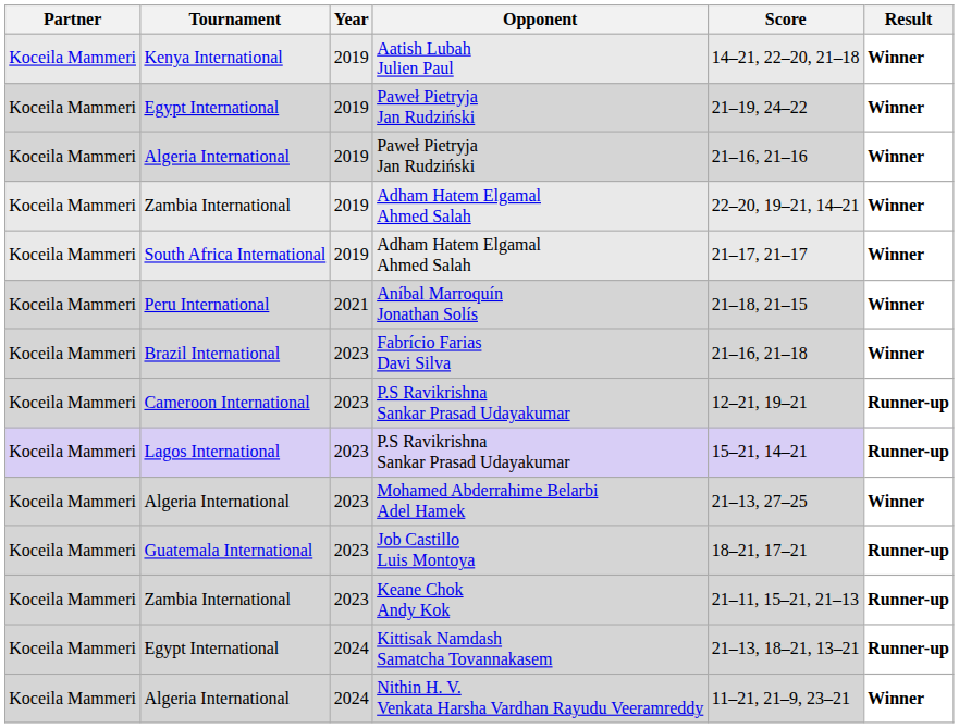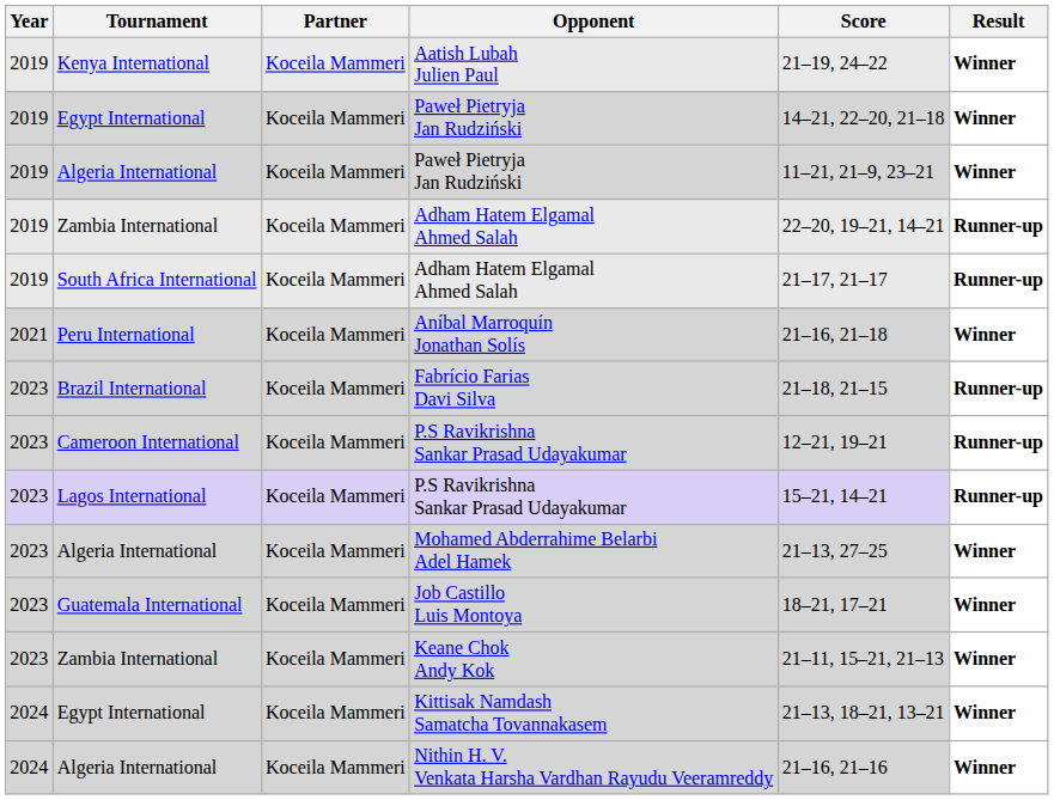 <table class="sortable wikitable" style="font-size: 90%;">
 <tr>
+<th>Year</th>
+<th>Tournament</th>
 <th>Partner</th>
-<th>Tournament</th>
-<th>Year</th>
 <th>Opponent</th>
 <th>Score</th>
 <th>Result</th>
 </tr>
 <tr style="background:#E9E9E9">
+<td align="center">2019</td>
+<td align="left"><a href='#'>Kenya International</a></td>
 <td align="left"> <a href='#'>Koceila Mammeri</a></td>
-<td align="left"><a href='#'>Kenya International</a></td>
+<td align="left"> <a href='#'>Aatish Lubah</a><br> <a href='#'>Julien Paul</a></td>
+<td align="left">21–19, 24–22</td>
+<td style="text-align:left; background:white"> <strong>Winner</strong></td>
+</tr>
+<tr style="background:#D5D5D5">
 <td align="center">2019</td>
-<td align="left"> <a href='#'>Aatish Lubah</a><br> <a href='#'>Julien Paul</a></td>
+<td align="left"><a href='#'>Egypt International</a></td>
+<td align="left"> Koceila Mammeri</td>
+<td align="left"> <a href='#'>Paweł Pietryja</a><br> <a href='#'>Jan Rudziński</a></td>
 <td align="left">14–21, 22–20, 21–18</td>
 <td style="text-align:left; background:white"> <strong>Winner</strong></td>
 </tr>
 <tr style="background:#D5D5D5">
+<td align="center">2019</td>
+<td align="left"><a href='#'>Algeria International</a></td>
 <td align="left"> Koceila Mammeri</td>
-<td align="left"><a href='#'>Egypt International</a></td>
-<td align="center">2019</td>
-<td align="left"> <a href='#'>Paweł Pietryja</a><br> <a href='#'>Jan Rudziński</a></td>
-<td align="left">21–19, 24–22</td>
-<td style="text-align:left; background:white"> <strong>Winner</strong></td>
-</tr>
-<tr style="background:#D5D5D5">
-<td align="left"> Koceila Mammeri</td>
-<td align="left"><a href='#'>Algeria International</a></td>
-<td align="center">2019</td>
 <td align="left"> Paweł Pietryja<br> Jan Rudziński</td>
-<td align="left">21–16, 21–16</td>
+<td align="left">11–21, 21–9, 23–21</td>
 <td style="text-align:left; background:white"> <strong>Winner</strong></td>
 </tr>
 <tr style="background:#E9E9E9">
+<td align="center">2019</td>
+<td align="left">Zambia International</td>
 <td align="left"> Koceila Mammeri</td>
-<td align="left">Zambia International</td>
-<td align="center">2019</td>
 <td align="left"> <a href='#'>Adham Hatem Elgamal</a><br> <a href='#'>Ahmed Salah</a></td>
 <td align="left">22–20, 19–21, 14–21</td>
-<td style="text-align:left; background:white"> <strong>Winner</strong></td>
+<td style="text-align:left; background:white"> <strong>Runner-up</strong></td>
 </tr>
 <tr style="background:#E9E9E9">
+<td align="center">2019</td>
+<td align="left"><a href='#'>South Africa International</a></td>
 <td align="left"> Koceila Mammeri</td>
-<td align="left"><a href='#'>South Africa International</a></td>
-<td align="center">2019</td>
 <td align="left"> Adham Hatem Elgamal<br> Ahmed Salah</td>
 <td align="left">21–17, 21–17</td>
-<td style="text-align:left; background:white"> <strong>Winner</strong></td>
+<td style="text-align:left; background:white"> <strong>Runner-up</strong></td>
 </tr>
 <tr bgcolor="#D5D5D5">
+<td align="center">2021</td>
+<td align="left"><a href='#'>Peru International</a></td>
 <td align="left"> Koceila Mammeri</td>
-<td align="left"><a href='#'>Peru International</a></td>
-<td align="center">2021</td>
 <td align="left"> <a href='#'>Aníbal Marroquín</a><br> <a href='#'>Jonathan Solís</a></td>
-<td align="left">21–18, 21–15</td>
-<td style="text-align:left; background:white"> <strong>Winner</strong></td>
-</tr>
-<tr style="background:#D5D5D5">
-<td align="left"> Koceila Mammeri</td>
-<td align="left"><a href='#'>Brazil International</a></td>
-<td align="center">2023</td>
-<td align="left"> <a href='#'>Fabrício Farias</a><br> <a href='#'>Davi Silva</a></td>
 <td align="left">21–16, 21–18</td>
 <td style="text-align:left; background:white"> <strong>Winner</strong></td>
 </tr>
 <tr style="background:#D5D5D5">
+<td align="center">2023</td>
+<td align="left"><a href='#'>Brazil International</a></td>
 <td align="left"> Koceila Mammeri</td>
+<td align="left"> <a href='#'>Fabrício Farias</a><br> <a href='#'>Davi Silva</a></td>
+<td align="left">21–18, 21–15</td>
+<td style="text-align:left; background:white"> <strong>Runner-up</strong></td>
+</tr>
+<tr style="background:#D5D5D5">
+<td align="center">2023</td>
 <td align="left"><a href='#'>Cameroon International</a></td>
-<td align="center">2023</td>
+<td align="left"> Koceila Mammeri</td>
 <td align="left"> <a href='#'>P.S Ravikrishna</a><br> <a href='#'>Sankar Prasad Udayakumar</a></td>
 <td align="left">12–21, 19–21</td>
 <td style="text-align:left; background:white"> <strong>Runner-up</strong></td>
 </tr>
 <tr style="background:#D8CEF6">
+<td align="center">2023</td>
+<td align="left"><a href='#'>Lagos International</a></td>
 <td align="left"> Koceila Mammeri</td>
-<td align="left"><a href='#'>Lagos International</a></td>
-<td align="center">2023</td>
 <td align="left"> P.S Ravikrishna<br> Sankar Prasad Udayakumar</td>
 <td align="left">15–21, 14–21</td>
 <td style="text-align:left; background:white"> <strong>Runner-up</strong></td>
 </tr>
 <tr style="background:#D5D5D5">
+<td align="center">2023</td>
+<td align="left">Algeria International</td>
 <td align="left"> Koceila Mammeri</td>
-<td align="left">Algeria International</td>
-<td align="center">2023</td>
 <td align="left"> <a href='#'>Mohamed Abderrahime Belarbi</a><br> <a href='#'>Adel Hamek</a></td>
 <td align="left">21–13, 27–25</td>
 <td style="text-align:left; background:white"> <strong>Winner</strong></td>
 </tr>
 <tr style="background:#D5D5D5">
+<td align="center">2023</td>
+<td align="left"><a href='#'>Guatemala International</a></td>
 <td align="left"> Koceila Mammeri</td>
-<td align="left"><a href='#'>Guatemala International</a></td>
-<td align="center">2023</td>
 <td align="left"> <a href='#'>Job Castillo</a><br> <a href='#'>Luis Montoya</a></td>
 <td align="left">18–21, 17–21</td>
-<td style="text-align:left; background:white"> <strong>Runner-up</strong></td>
+<td style="text-align:left; background:white"> <strong>Winner</strong></td>
 </tr>
 <tr style="background:#D5D5D5">
+<td align="center">2023</td>
+<td align="left">Zambia International</td>
 <td align="left"> Koceila Mammeri</td>
-<td align="left">Zambia International</td>
-<td align="center">2023</td>
 <td align="left"> <a href='#'>Keane Chok</a><br> <a href='#'>Andy Kok</a></td>
 <td align="left">21–11, 15–21, 21–13</td>
-<td style="text-align:left; background:white"> <strong>Runner-up</strong></td>
+<td style="text-align:left; background:white"> <strong>Winner</strong></td>
 </tr>
 <tr style="background:#D5D5D5">
+<td align="center">2024</td>
+<td align="left">Egypt International</td>
 <td align="left"> Koceila Mammeri</td>
-<td align="left">Egypt International</td>
-<td align="center">2024</td>
 <td align="left"> <a href='#'>Kittisak Namdash</a><br> <a href='#'>Samatcha Tovannakasem</a></td>
 <td align="left">21–13, 18–21, 13–21</td>
-<td style="text-align:left; background:white"> <strong>Runner-up</strong></td>
+<td style="text-align:left; background:white"> <strong>Winner</strong></td>
 </tr>
 <tr style="background:#D5D5D5">
+<td align="center">2024</td>
+<td align="left">Algeria International</td>
 <td align="left"> Koceila Mammeri</td>
-<td align="left">Algeria International</td>
-<td align="center">2024</td>
 <td align="left"> <a href='#'>Nithin H. V.</a><br> <a href='#'>Venkata Harsha Vardhan Rayudu Veeramreddy</a></td>
-<td align="left">11–21, 21–9, 23–21</td>
+<td align="left">21–16, 21–16</td>
 <td style="text-align:left; background:white"> <strong>Winner</strong></td>
 </tr>
 </table>
